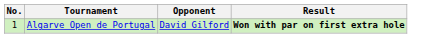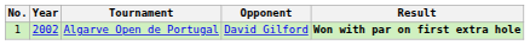 <table class="wikitable" style="font-size:95%;">
 <tr>
 <th>No.</th>
+<th>Year</th>
 <th>Tournament</th>
 <th>Opponent</th>
 <th>Result</th>
 </tr>
 <tr style="background:#D0F0C0;">
 <td align=center>1</td>
+<td><a href='#'>2002</a></td>
 <td><a href='#'>Algarve Open de Portugal</a></td>
 <td> <a href='#'>David Gilford</a></td>
 <td><strong>Won with par on first extra hole</strong></td>
 </tr>
 </table>
